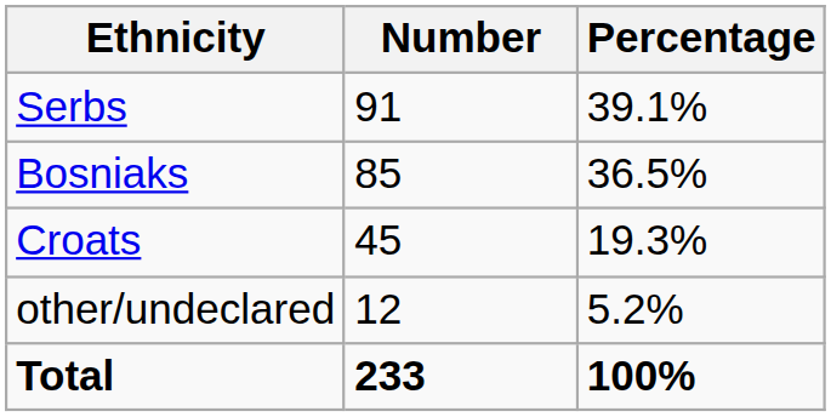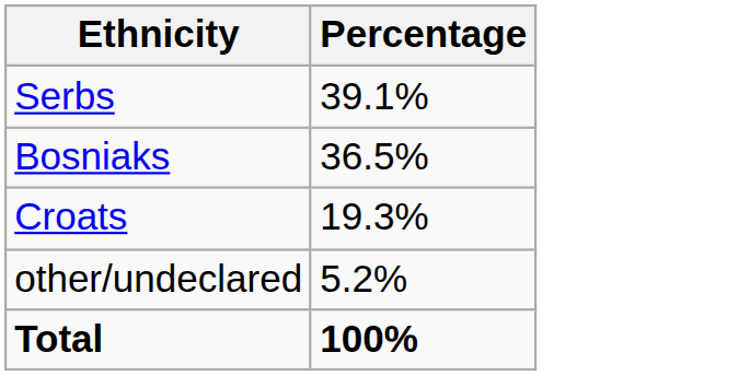 <table class="wikitable">
 <tr>
 <th width="100px">Ethnicity</th>
-<th width="80px">Number</th>
 <th width="80px">Percentage</th>
 </tr>
 <tr>
 <td><a href='#'>Serbs</a></td>
-<td>91</td>
 <td>39.1%</td>
 </tr>
 <tr>
 <td><a href='#'>Bosniaks</a></td>
-<td>85</td>
 <td>36.5%</td>
 </tr>
 <tr>
 <td><a href='#'>Croats</a></td>
-<td>45</td>
 <td>19.3%</td>
 </tr>
 <tr>
 <td>other/undeclared</td>
-<td>12</td>
 <td>5.2%</td>
 </tr>
 <tr>
 <td><strong>Total</strong></td>
-<td><strong>233</strong></td>
 <td><strong>100%</strong></td>
 </tr>
 </table>
